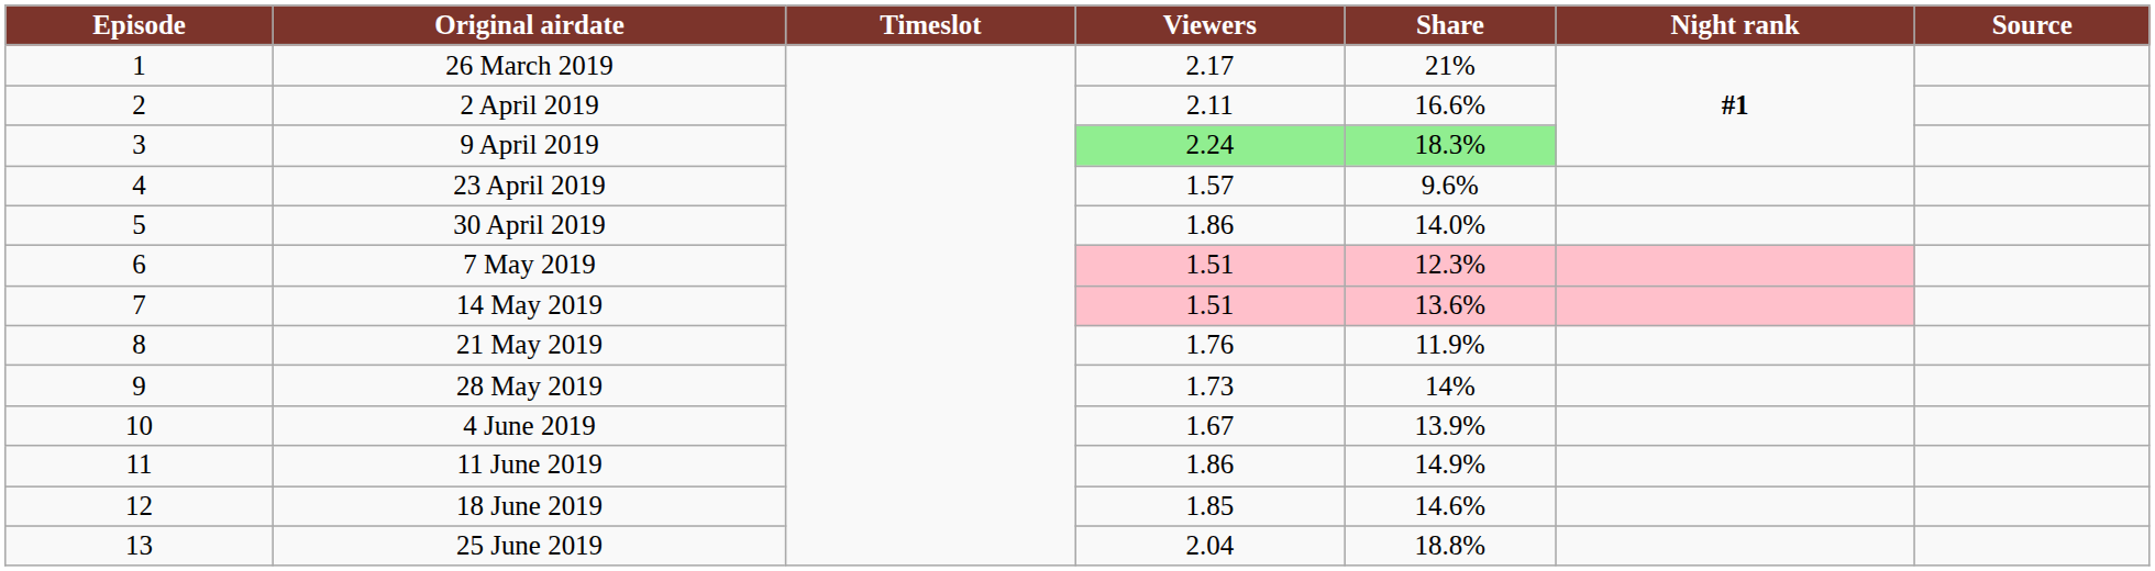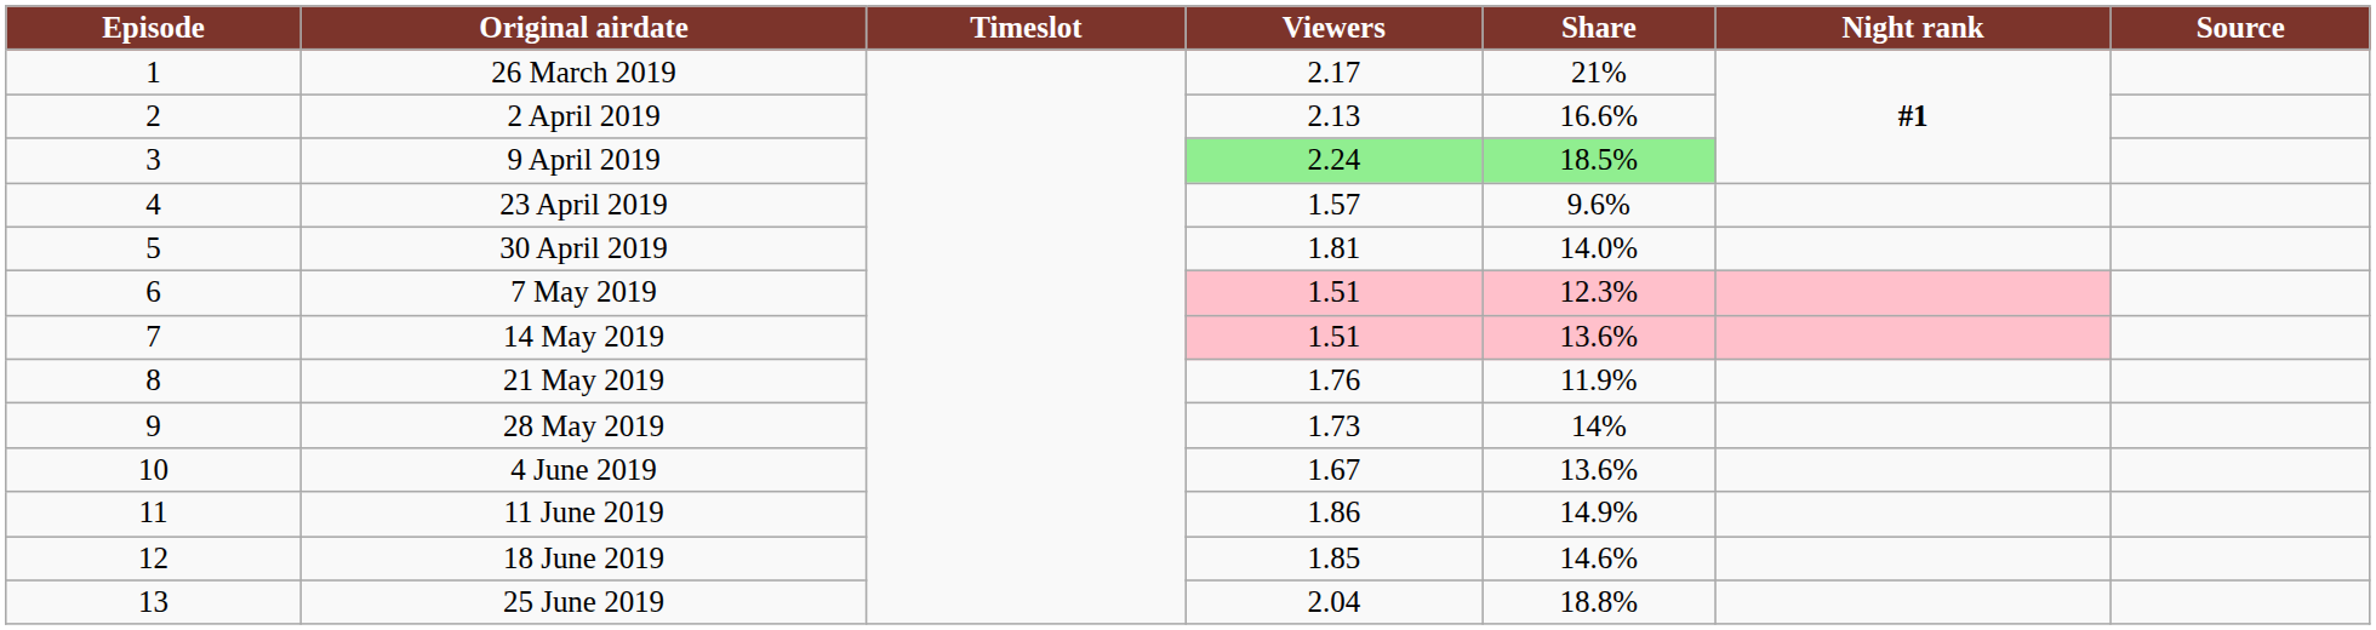 <table class="wikitable plainrowheaders" style="text-align:center; line-height:16px; width:99%">
 <tr style="background:#7C342B;color:white">
 <td><strong>Episode</strong></td>
 <td><strong>Original airdate</strong></td>
 <td><strong>Timeslot</strong></td>
 <td><strong>Viewers<br></strong></td>
 <td><strong>Share</strong></td>
 <td><strong>Night rank</strong></td>
 <td><strong>Source</strong></td>
 </tr>
 <tr>
 <td>1</td>
 <td>26 March 2019</td>
 <td rowspan=13></td>
 <td>2.17</td>
 <td>21%</td>
 <td rowspan="3"><strong>#1</strong></td>
 <td></td>
 </tr>
 <tr>
 <td>2</td>
 <td>2 April 2019</td>
-<td>2.11</td>
+<td>2.13</td>
 <td>16.6%</td>
 <td></td>
 </tr>
 <tr>
 <td>3</td>
 <td>9 April 2019</td>
 <td bgcolor=#90EE90>2.24</td>
-<td bgcolor=#90EE90>18.3%</td>
+<td bgcolor=#90EE90>18.5%</td>
 <td></td>
 </tr>
 <tr>
 <td>4</td>
 <td>23 April 2019</td>
 <td>1.57</td>
 <td>9.6%</td>
 <td></td>
 <td></td>
 </tr>
 <tr>
 <td>5</td>
 <td>30 April 2019</td>
-<td>1.86</td>
+<td>1.81</td>
 <td>14.0%</td>
 <td></td>
 <td></td>
 </tr>
 <tr>
 <td>6</td>
 <td>7 May 2019</td>
 <td bgcolor=#FFC0CB>1.51</td>
 <td bgcolor=#FFC0CB>12.3%</td>
 <td bgcolor=#FFC0CB></td>
 <td></td>
 </tr>
 <tr>
 <td>7</td>
 <td>14 May 2019</td>
 <td bgcolor=#FFC0CB>1.51</td>
 <td bgcolor=#FFC0CB>13.6%</td>
 <td bgcolor=#FFC0CB></td>
 <td></td>
 </tr>
 <tr>
 <td>8</td>
 <td>21 May 2019</td>
 <td>1.76</td>
 <td>11.9%</td>
 <td></td>
 <td></td>
 </tr>
 <tr>
 <td>9</td>
 <td>28 May 2019</td>
 <td>1.73</td>
 <td>14%</td>
 <td></td>
 <td></td>
 </tr>
 <tr>
 <td>10</td>
 <td>4 June 2019</td>
 <td>1.67</td>
-<td>13.9%</td>
+<td>13.6%</td>
 <td></td>
 <td></td>
 </tr>
 <tr>
 <td>11</td>
 <td>11 June 2019</td>
 <td>1.86</td>
 <td>14.9%</td>
 <td></td>
 <td></td>
 </tr>
 <tr>
 <td>12</td>
 <td>18 June 2019</td>
 <td>1.85</td>
 <td>14.6%</td>
 <td></td>
 <td></td>
 </tr>
 <tr>
 <td>13</td>
 <td>25 June 2019</td>
 <td>2.04</td>
 <td>18.8%</td>
 <td></td>
 <td></td>
 </tr>
 </table>
